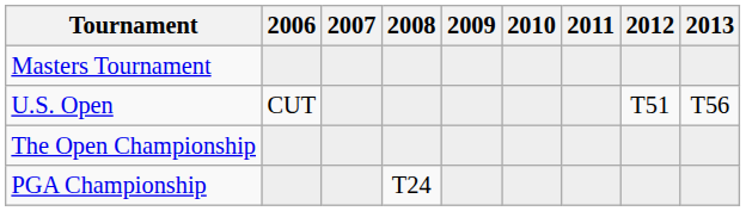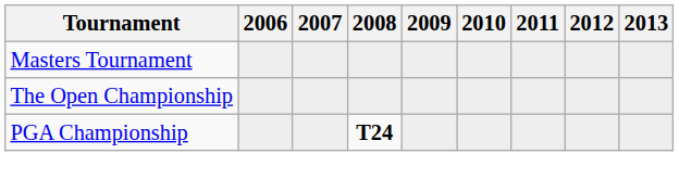 <table class="wikitable" style="font-size:95%;text-align:center;">
 <tr>
 <th>Tournament</th>
 <th>2006</th>
 <th>2007</th>
 <th>2008</th>
 <th>2009</th>
 <th>2010</th>
 <th>2011</th>
 <th>2012</th>
 <th>2013</th>
 </tr>
 <tr>
 <td align=left><a href='#'>Masters Tournament</a></td>
 <td style="background:#eeeeee;"></td>
 <td style="background:#eeeeee;"></td>
 <td style="background:#eeeeee;"></td>
 <td style="background:#eeeeee;"></td>
 <td style="background:#eeeeee;"></td>
 <td style="background:#eeeeee;"></td>
 <td style="background:#eeeeee;"></td>
 <td style="background:#eeeeee;"></td>
 </tr>
 <tr>
-<td align=left><a href='#'>U.S. Open</a></td>
-<td>CUT</td>
-<td style="background:#eeeeee;"></td>
-<td style="background:#eeeeee;"></td>
-<td style="background:#eeeeee;"></td>
-<td style="background:#eeeeee;"></td>
-<td style="background:#eeeeee;"></td>
-<td>T51</td>
-<td>T56</td>
-</tr>
-<tr>
 <td align=left><a href='#'>The Open Championship</a></td>
 <td style="background:#eeeeee;"></td>
 <td style="background:#eeeeee;"></td>
 <td style="background:#eeeeee;"></td>
 <td style="background:#eeeeee;"></td>
 <td style="background:#eeeeee;"></td>
 <td style="background:#eeeeee;"></td>
 <td style="background:#eeeeee;"></td>
 <td style="background:#eeeeee;"></td>
 </tr>
 <tr>
 <td align=left><a href='#'>PGA Championship</a></td>
 <td style="background:#eeeeee;"></td>
 <td style="background:#eeeeee;"></td>
-<td>T24</td>
+<td><strong>T24</strong></td>
 <td style="background:#eeeeee;"></td>
 <td style="background:#eeeeee;"></td>
 <td style="background:#eeeeee;"></td>
 <td style="background:#eeeeee;"></td>
 <td style="background:#eeeeee;"></td>
 </tr>
 </table>
